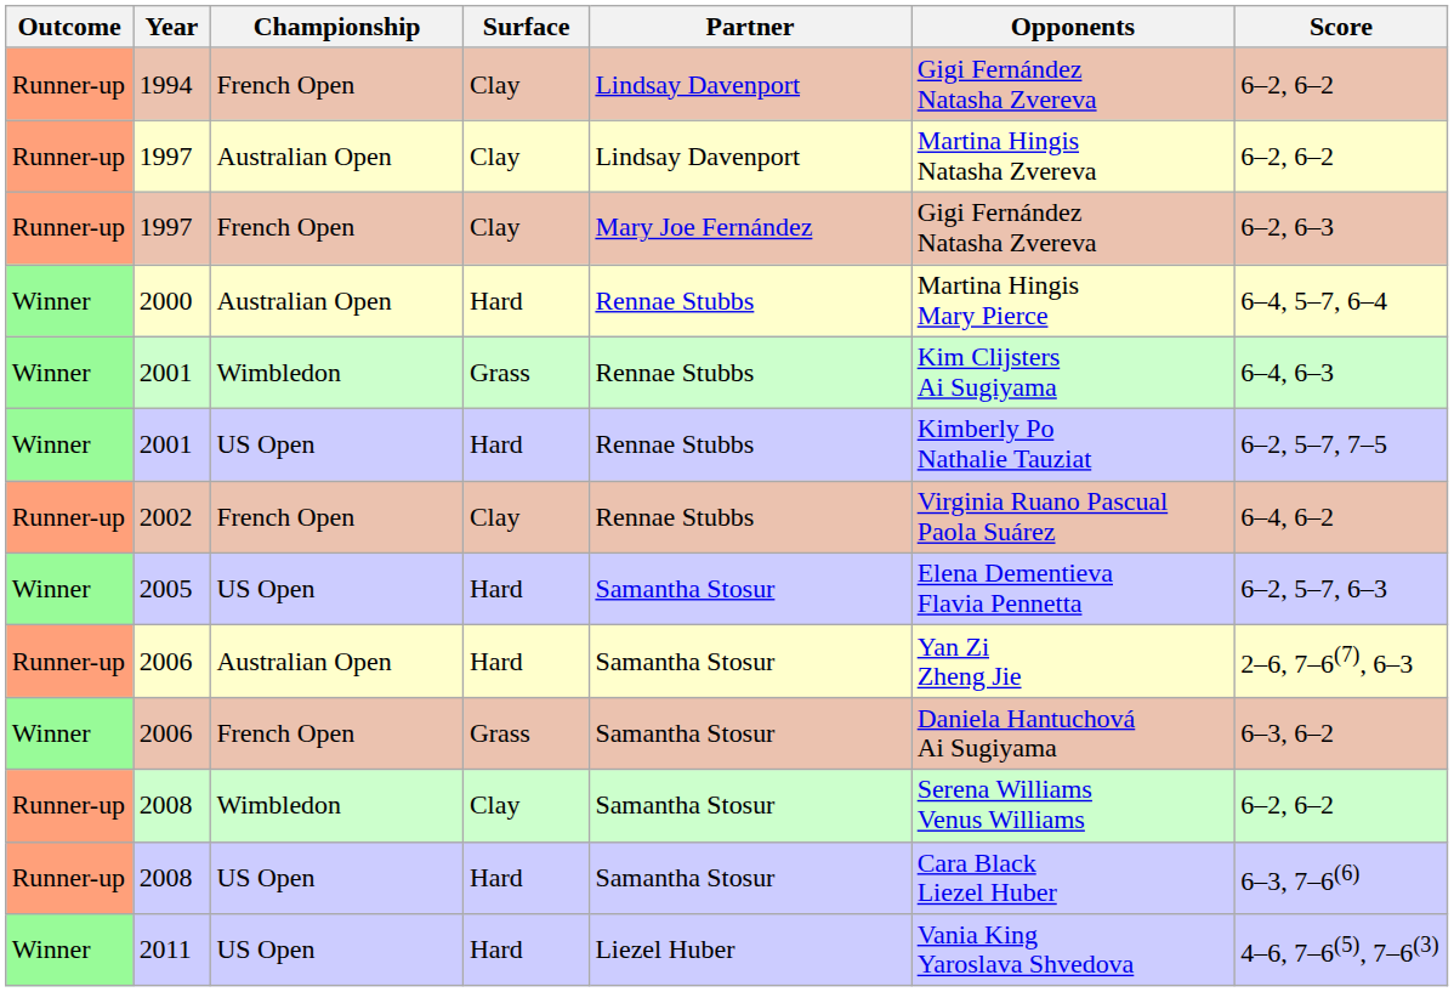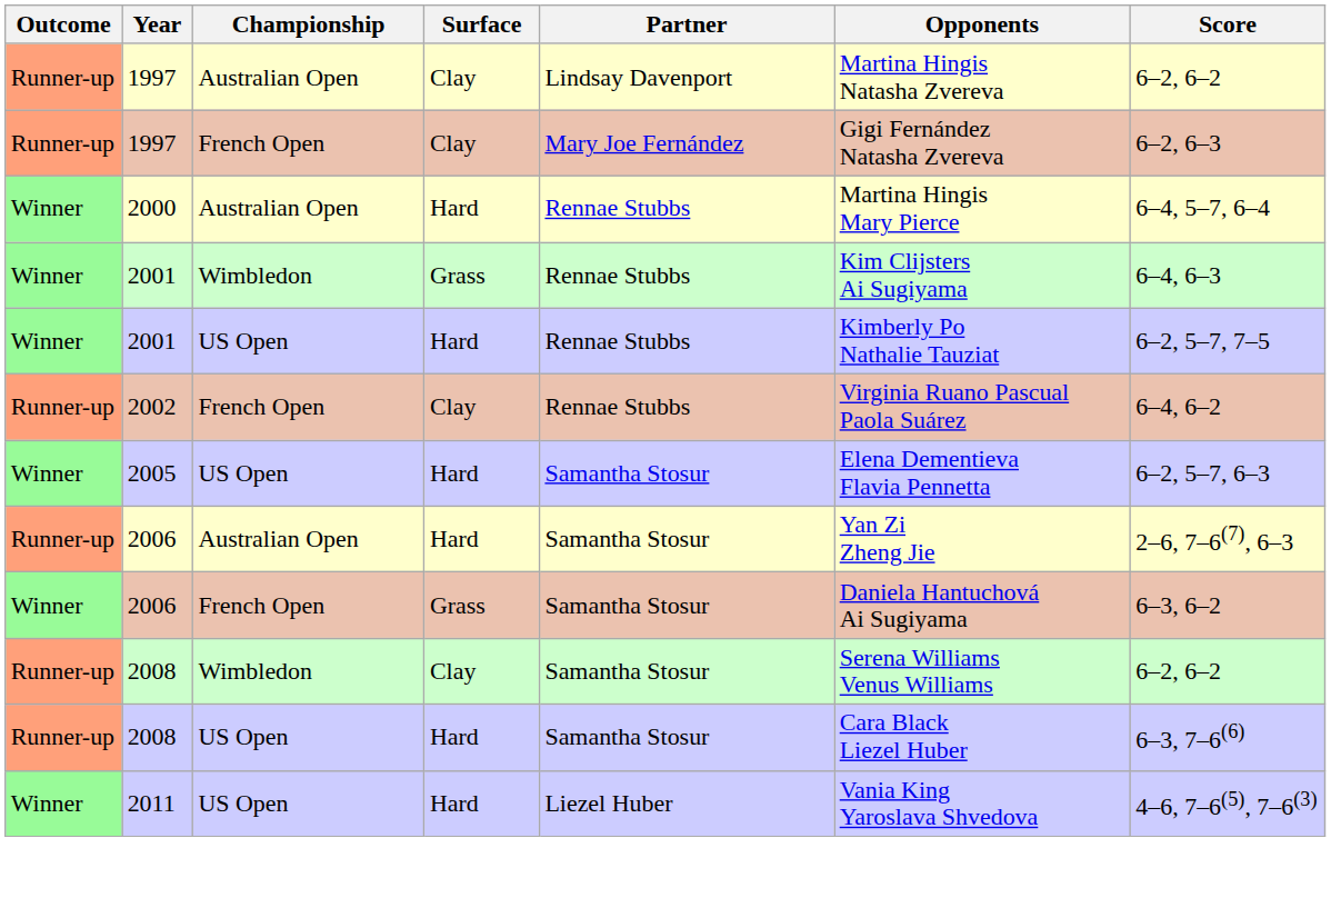 <table class="sortable wikitable">
 <tr>
 <th style="width:70px;">Outcome</th>
 <th style="width:40px;">Year</th>
 <th style="width:150px;">Championship</th>
 <th style="width:70px;">Surface</th>
 <th style="width:200px;">Partner</th>
 <th style="width:200px;">Opponents</th>
 <th style="width:130px;">Score</th>
-</tr>
-<tr style="background:#ebc2af;">
-<td style="background:#ffa07a;">Runner-up</td>
-<td>1994</td>
-<td>French Open</td>
-<td>Clay</td>
-<td> <a href='#'>Lindsay Davenport</a></td>
-<td> <a href='#'>Gigi Fernández</a> <br>  <a href='#'>Natasha Zvereva</a></td>
-<td>6–2, 6–2</td>
 </tr>
 <tr style="background:#ffc;">
 <td style="background:#ffa07a;">Runner-up</td>
 <td>1997</td>
 <td>Australian Open</td>
 <td>Clay</td>
 <td> Lindsay Davenport</td>
 <td> <a href='#'>Martina Hingis</a> <br>  Natasha Zvereva</td>
 <td>6–2, 6–2</td>
 </tr>
 <tr style="background:#ebc2af;">
 <td style="background:#ffa07a;">Runner-up</td>
 <td>1997</td>
 <td>French Open</td>
 <td>Clay</td>
 <td> <a href='#'>Mary Joe Fernández</a></td>
 <td> Gigi Fernández <br>  Natasha Zvereva</td>
 <td>6–2, 6–3</td>
 </tr>
 <tr style="background:#ffc;">
 <td style="background:#98fb98;">Winner</td>
 <td>2000</td>
 <td>Australian Open</td>
 <td>Hard</td>
 <td> <a href='#'>Rennae Stubbs</a></td>
 <td> Martina Hingis <br>  <a href='#'>Mary Pierce</a></td>
 <td>6–4, 5–7, 6–4</td>
 </tr>
 <tr style="background:#cfc;">
 <td style="background:#98fb98;">Winner</td>
 <td>2001</td>
 <td>Wimbledon</td>
 <td>Grass</td>
 <td> Rennae Stubbs</td>
 <td> <a href='#'>Kim Clijsters</a> <br>  <a href='#'>Ai Sugiyama</a></td>
 <td>6–4, 6–3</td>
 </tr>
 <tr style="background:#ccf;">
 <td style="background:#98fb98;">Winner</td>
 <td>2001</td>
 <td>US Open</td>
 <td>Hard</td>
 <td> Rennae Stubbs</td>
 <td> <a href='#'>Kimberly Po</a> <br>  <a href='#'>Nathalie Tauziat</a></td>
 <td>6–2, 5–7, 7–5</td>
 </tr>
 <tr style="background:#ebc2af;">
 <td style="background:#ffa07a;">Runner-up</td>
 <td>2002</td>
 <td>French Open</td>
 <td>Clay</td>
 <td> Rennae Stubbs</td>
 <td> <a href='#'>Virginia Ruano Pascual</a> <br>  <a href='#'>Paola Suárez</a></td>
 <td>6–4, 6–2</td>
 </tr>
 <tr style="background:#ccf;">
 <td style="background:#98fb98;">Winner</td>
 <td>2005</td>
 <td>US Open</td>
 <td>Hard</td>
 <td> <a href='#'>Samantha Stosur</a></td>
 <td> <a href='#'>Elena Dementieva</a> <br>  <a href='#'>Flavia Pennetta</a></td>
 <td>6–2, 5–7, 6–3</td>
 </tr>
 <tr style="background:#ffc;">
 <td style="background:#ffa07a;">Runner-up</td>
 <td>2006</td>
 <td>Australian Open</td>
 <td>Hard</td>
 <td> Samantha Stosur</td>
 <td> <a href='#'>Yan Zi</a> <br>  <a href='#'>Zheng Jie</a></td>
 <td>2–6, 7–6<sup>(7)</sup>, 6–3</td>
 </tr>
 <tr style="background:#ebc2af;">
 <td style="background:#98fb98;">Winner</td>
 <td>2006</td>
 <td>French Open</td>
 <td>Grass</td>
 <td> Samantha Stosur</td>
 <td> <a href='#'>Daniela Hantuchová</a> <br>  Ai Sugiyama</td>
 <td>6–3, 6–2</td>
 </tr>
 <tr style="background:#cfc;">
 <td style="background:#ffa07a;">Runner-up</td>
 <td>2008</td>
 <td>Wimbledon</td>
 <td>Clay</td>
 <td> Samantha Stosur</td>
 <td> <a href='#'>Serena Williams</a> <br>  <a href='#'>Venus Williams</a></td>
 <td>6–2, 6–2</td>
 </tr>
 <tr style="background:#ccf;">
 <td style="background:#ffa07a;">Runner-up</td>
 <td>2008</td>
 <td>US Open</td>
 <td>Hard</td>
 <td> Samantha Stosur</td>
 <td> <a href='#'>Cara Black</a> <br>  <a href='#'>Liezel Huber</a></td>
 <td>6–3, 7–6<sup>(6)</sup></td>
 </tr>
 <tr style="background:#ccf;">
 <td style="background:#98fb98;">Winner</td>
 <td>2011</td>
 <td>US Open</td>
 <td>Hard</td>
 <td> Liezel Huber</td>
 <td> <a href='#'>Vania King</a> <br>  <a href='#'>Yaroslava Shvedova</a></td>
 <td>4–6, 7–6<sup>(5)</sup>, 7–6<sup>(3)</sup></td>
 </tr>
 </table>
